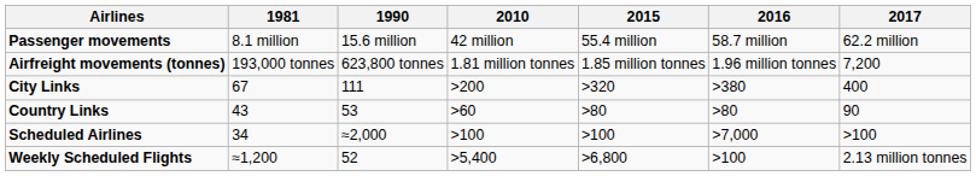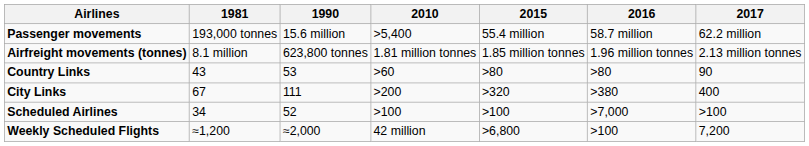 <table class="wikitable 85% style="width:style; margin:auto">
 <tr style="background:lightgrey;">
 <th>Airlines</th>
 <th>1981</th>
 <th>1990</th>
 <th>2010</th>
 <th>2015</th>
 <th>2016</th>
 <th>2017</th>
 </tr>
 <tr>
 <td><strong>Passenger movements</strong></td>
-<td>8.1 million</td>
+<td>193,000 tonnes</td>
 <td>15.6 million</td>
-<td>42 million</td>
+<td>>5,400</td>
 <td>55.4 million</td>
 <td>58.7 million</td>
 <td>62.2 million</td>
 </tr>
 <tr>
 <td><strong>Airfreight movements (tonnes)</strong></td>
-<td>193,000 tonnes</td>
+<td>8.1 million</td>
 <td>623,800 tonnes</td>
 <td>1.81 million tonnes</td>
 <td>1.85 million tonnes</td>
 <td>1.96 million tonnes</td>
-<td>7,200</td>
+<td>2.13 million tonnes</td>
+</tr>
+<tr>
+<td><strong>Country Links</strong></td>
+<td>43</td>
+<td>53</td>
+<td>>60</td>
+<td>>80</td>
+<td>>80</td>
+<td>90</td>
 </tr>
 <tr>
 <td><strong>City Links</strong></td>
 <td>67</td>
 <td>111</td>
 <td>>200</td>
 <td>>320</td>
 <td>>380</td>
 <td>400</td>
 </tr>
 <tr>
-<td><strong>Country Links</strong></td>
-<td>43</td>
-<td>53</td>
-<td>>60</td>
-<td>>80</td>
-<td>>80</td>
-<td>90</td>
-</tr>
-<tr>
 <td><strong>Scheduled Airlines</strong></td>
 <td>34</td>
-<td>≈2,000</td>
+<td>52</td>
 <td>>100</td>
 <td>>100</td>
 <td>>7,000</td>
 <td>>100</td>
 </tr>
 <tr>
 <td><strong>Weekly Scheduled Flights</strong></td>
 <td>≈1,200</td>
-<td>52</td>
-<td>>5,400</td>
+<td>≈2,000</td>
+<td>42 million</td>
 <td>>6,800</td>
 <td>>100</td>
-<td>2.13 million tonnes</td>
+<td>7,200</td>
 </tr>
 </table>
